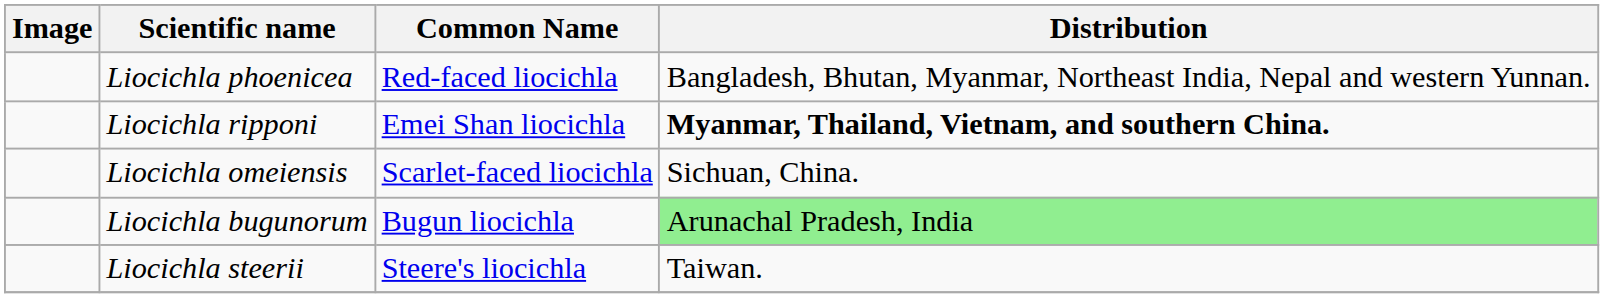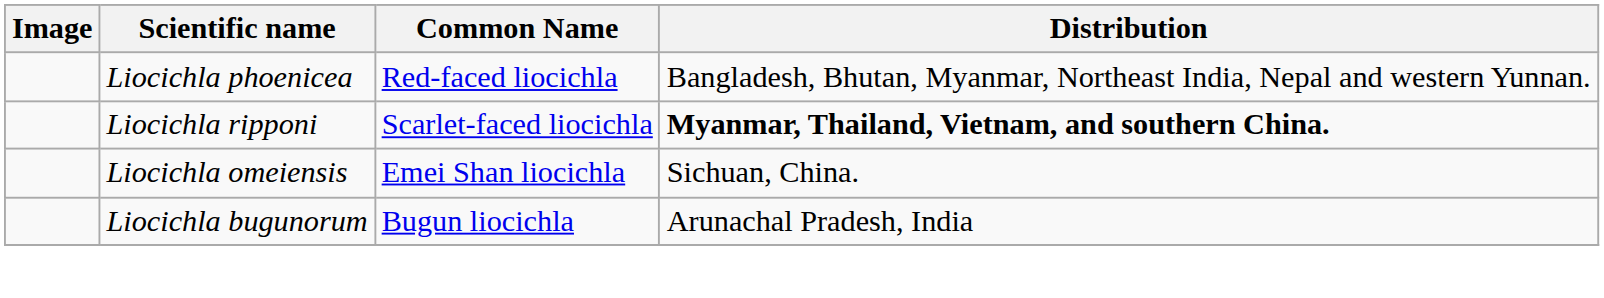 <table class="wikitable ">
 <tr>
 <th>Image</th>
 <th>Scientific name</th>
 <th>Common Name</th>
 <th>Distribution</th>
 </tr>
 <tr>
 <td></td>
 <td><em>Liocichla phoenicea</em></td>
 <td><a href='#'>Red-faced liocichla</a></td>
 <td>Bangladesh, Bhutan, Myanmar, Northeast India, Nepal and western Yunnan.</td>
 </tr>
 <tr>
 <td></td>
 <td><em>Liocichla ripponi</em></td>
-<td><a href='#'>Emei Shan liocichla</a></td>
+<td><a href='#'>Scarlet-faced liocichla</a></td>
 <td><strong>Myanmar, Thailand, Vietnam, and southern China.</strong></td>
 </tr>
 <tr>
 <td></td>
 <td><em>Liocichla omeiensis</em></td>
-<td><a href='#'>Scarlet-faced liocichla</a></td>
+<td><a href='#'>Emei Shan liocichla</a></td>
 <td>Sichuan, China.</td>
 </tr>
 <tr>
 <td></td>
 <td><em>Liocichla bugunorum</em></td>
 <td><a href='#'>Bugun liocichla</a></td>
-<td style="background: lightgreen;">Arunachal Pradesh, India</td>
-</tr>
-<tr>
-<td></td>
-<td><em>Liocichla steerii</em></td>
-<td><a href='#'>Steere's liocichla</a></td>
-<td>Taiwan.</td>
+<td>Arunachal Pradesh, India</td>
 </tr>
 <tr>
 </tr>
 </table>
